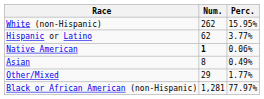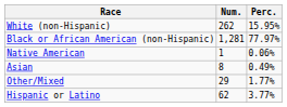 <table class="wikitable">
 <tr>
 <th>Race</th>
 <th>Num.</th>
 <th>Perc.</th>
 </tr>
 <tr>
 <td><a href='#'>White</a> (non-Hispanic)</td>
 <td>262</td>
 <td>15.95%</td>
 </tr>
 <tr>
-<td><a href='#'>Hispanic</a> or <a href='#'>Latino</a></td>
-<td>62</td>
-<td>3.77%</td>
+<td><a href='#'>Black or African American</a> (non-Hispanic)</td>
+<td>1,281</td>
+<td>77.97%</td>
 </tr>
 <tr>
 <td><a href='#'>Native American</a></td>
-<td><strong>1</strong></td>
+<td>1</td>
 <td>0.06%</td>
 </tr>
 <tr>
 <td><a href='#'>Asian</a></td>
 <td>8</td>
 <td>0.49%</td>
 </tr>
 <tr>
 <td><a href='#'>Other/Mixed</a></td>
 <td>29</td>
 <td>1.77%</td>
 </tr>
 <tr>
-<td><a href='#'>Black or African American</a> (non-Hispanic)</td>
-<td>1,281</td>
-<td>77.97%</td>
+<td><a href='#'>Hispanic</a> or <a href='#'>Latino</a></td>
+<td>62</td>
+<td>3.77%</td>
 </tr>
 </table>
